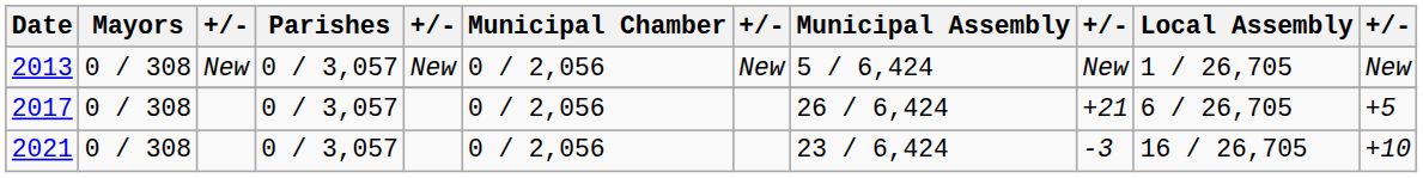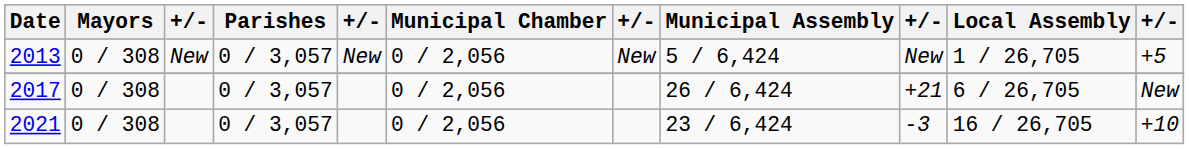 <table class = "wikitable">
 <tr>
 <th>Date</th>
 <th>Mayors</th>
 <th>+/-</th>
 <th>Parishes</th>
 <th>+/-</th>
 <th>Municipal Chamber</th>
 <th>+/-</th>
 <th>Municipal Assembly</th>
 <th>+/-</th>
 <th>Local Assembly</th>
 <th>+/-</th>
 </tr>
 <tr>
 <td><a href='#'>2013</a></td>
 <td>0 / 308 </td>
 <td><em>New</em></td>
 <td>0 / 3,057</td>
 <td><em>New</em></td>
 <td>0 / 2,056</td>
 <td><em>New</em></td>
 <td>5 / 6,424</td>
 <td><em>New</em></td>
 <td>1 / 26,705</td>
-<td><em>New</em></td>
+<td><em>+5</em></td>
 </tr>
 <tr>
 </tr>
 <tr>
 <td><a href='#'>2017</a></td>
 <td>0 / 308 </td>
 <td></td>
 <td>0 / 3,057</td>
 <td></td>
 <td>0 / 2,056</td>
 <td></td>
 <td>26 / 6,424</td>
 <td><em>+21</em></td>
 <td>6 / 26,705</td>
-<td><em>+5</em></td>
+<td><em>New</em></td>
 </tr>
 <tr>
 <td><a href='#'>2021</a></td>
 <td>0 / 308 </td>
 <td></td>
 <td>0 / 3,057</td>
 <td></td>
 <td>0 / 2,056</td>
 <td></td>
 <td>23 / 6,424</td>
 <td><em>-3</em></td>
 <td>16 / 26,705</td>
 <td><em>+10</em></td>
 </tr>
 </table>
